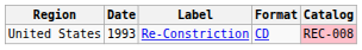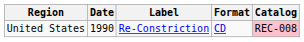 <table class="wikitable">
 <tr>
 <th>Region</th>
 <th>Date</th>
 <th>Label</th>
 <th>Format</th>
 <th>Catalog</th>
 </tr>
 <tr>
 <td>United States</td>
-<td>1993</td>
+<td>1990</td>
 <td><a href='#'>Re-Constriction</a></td>
 <td><a href='#'>CD</a></td>
 <td style="background: pink;">REC-008</td>
 </tr>
 </table>
